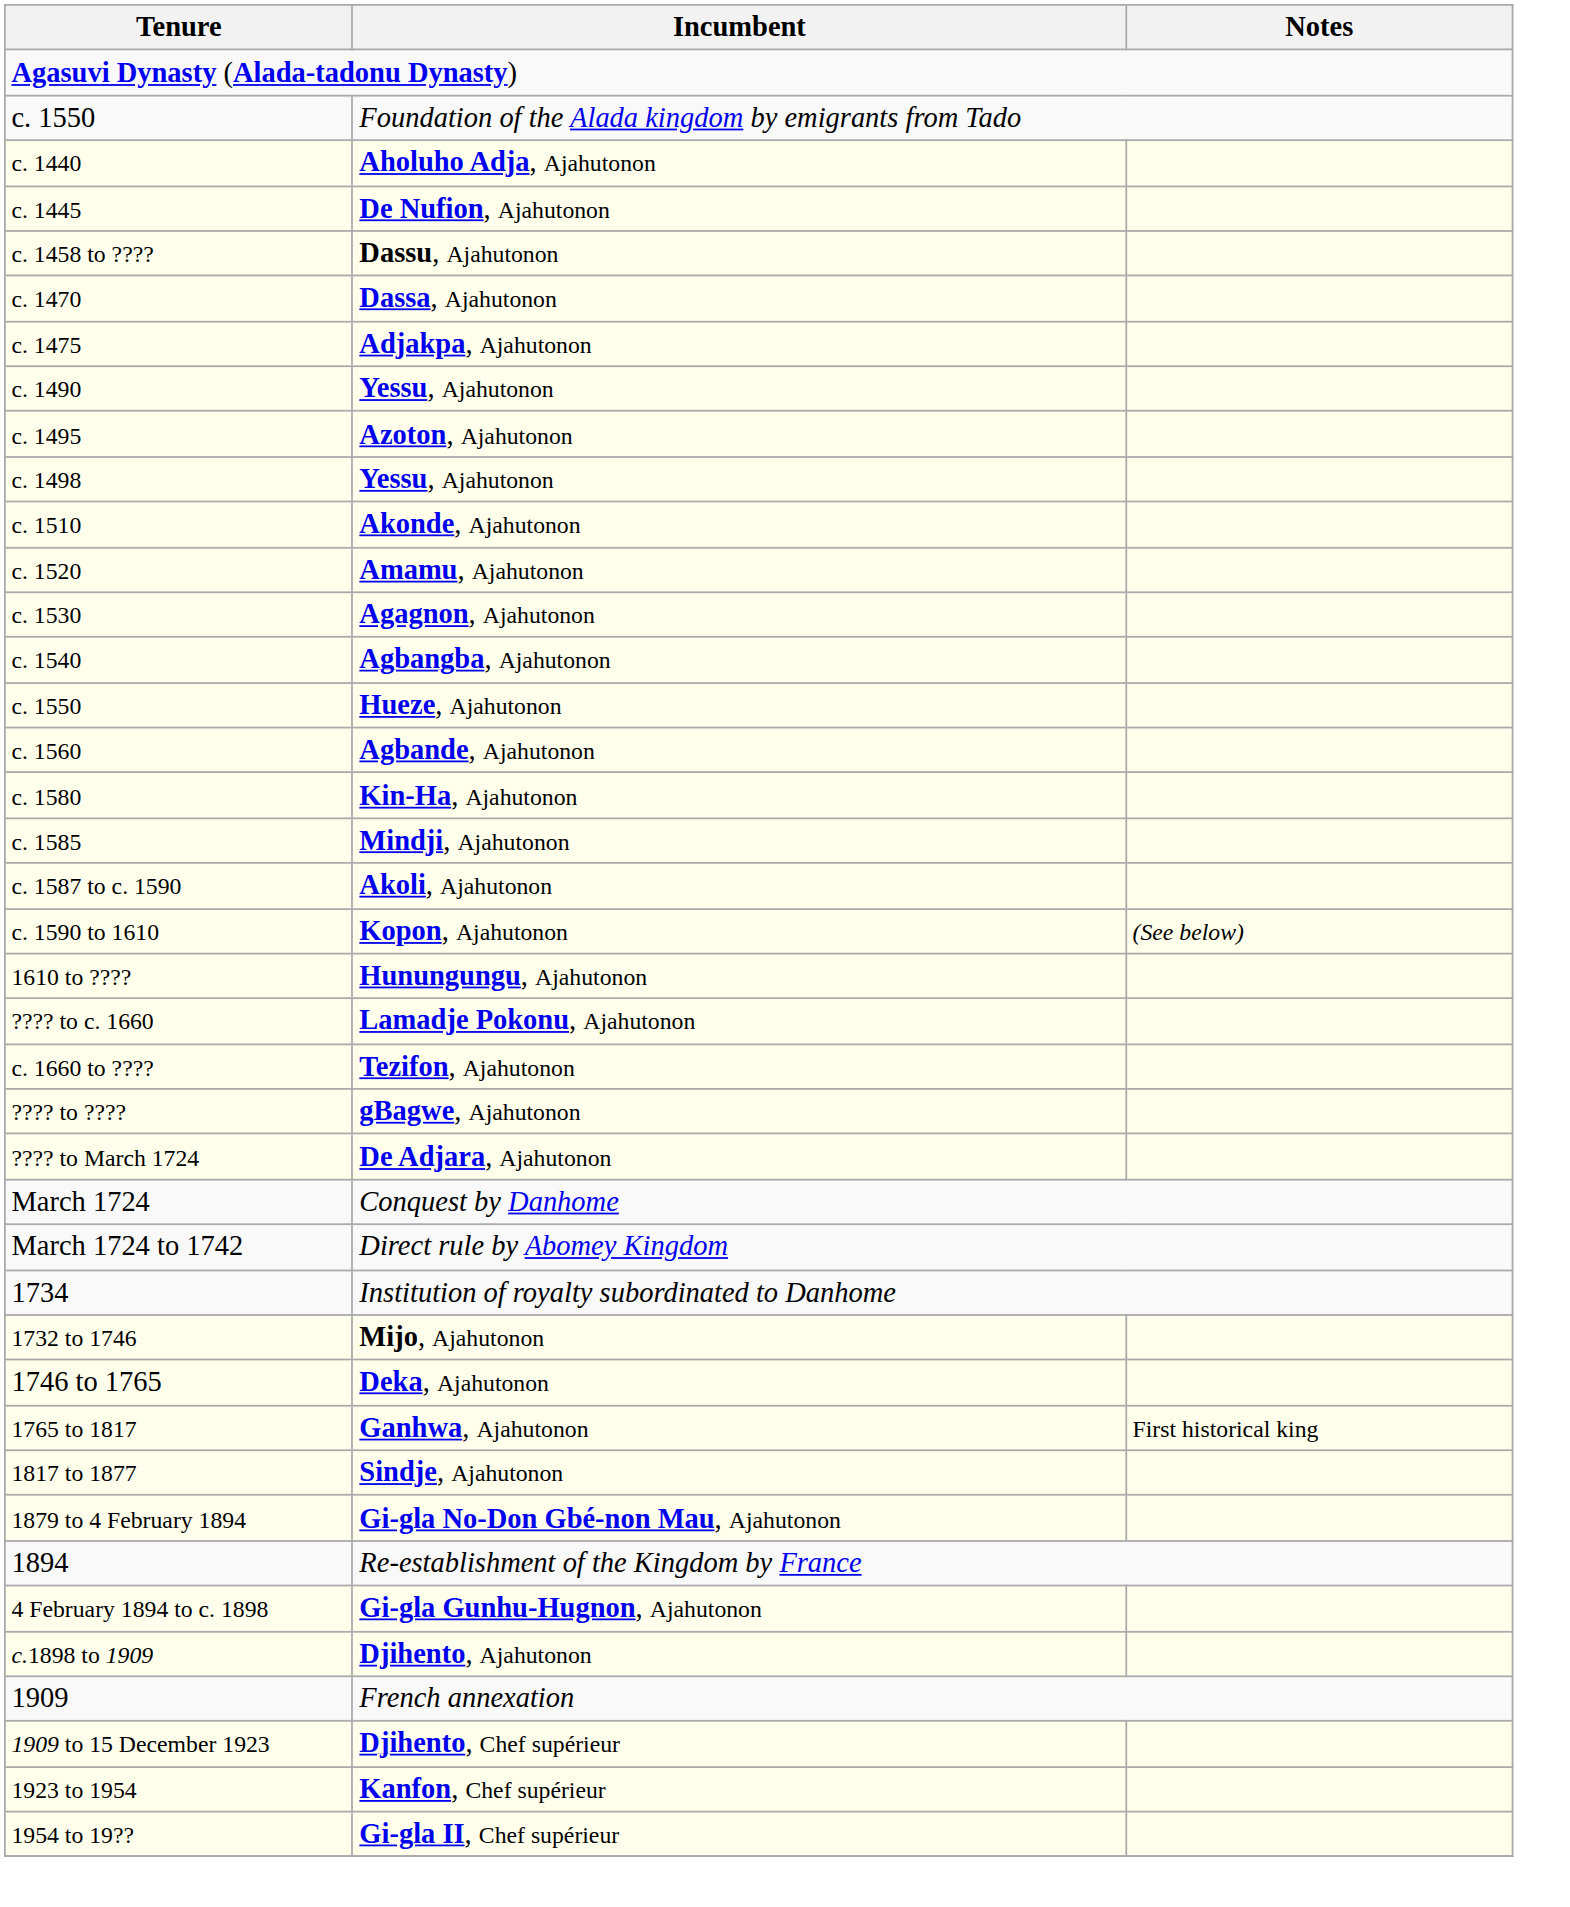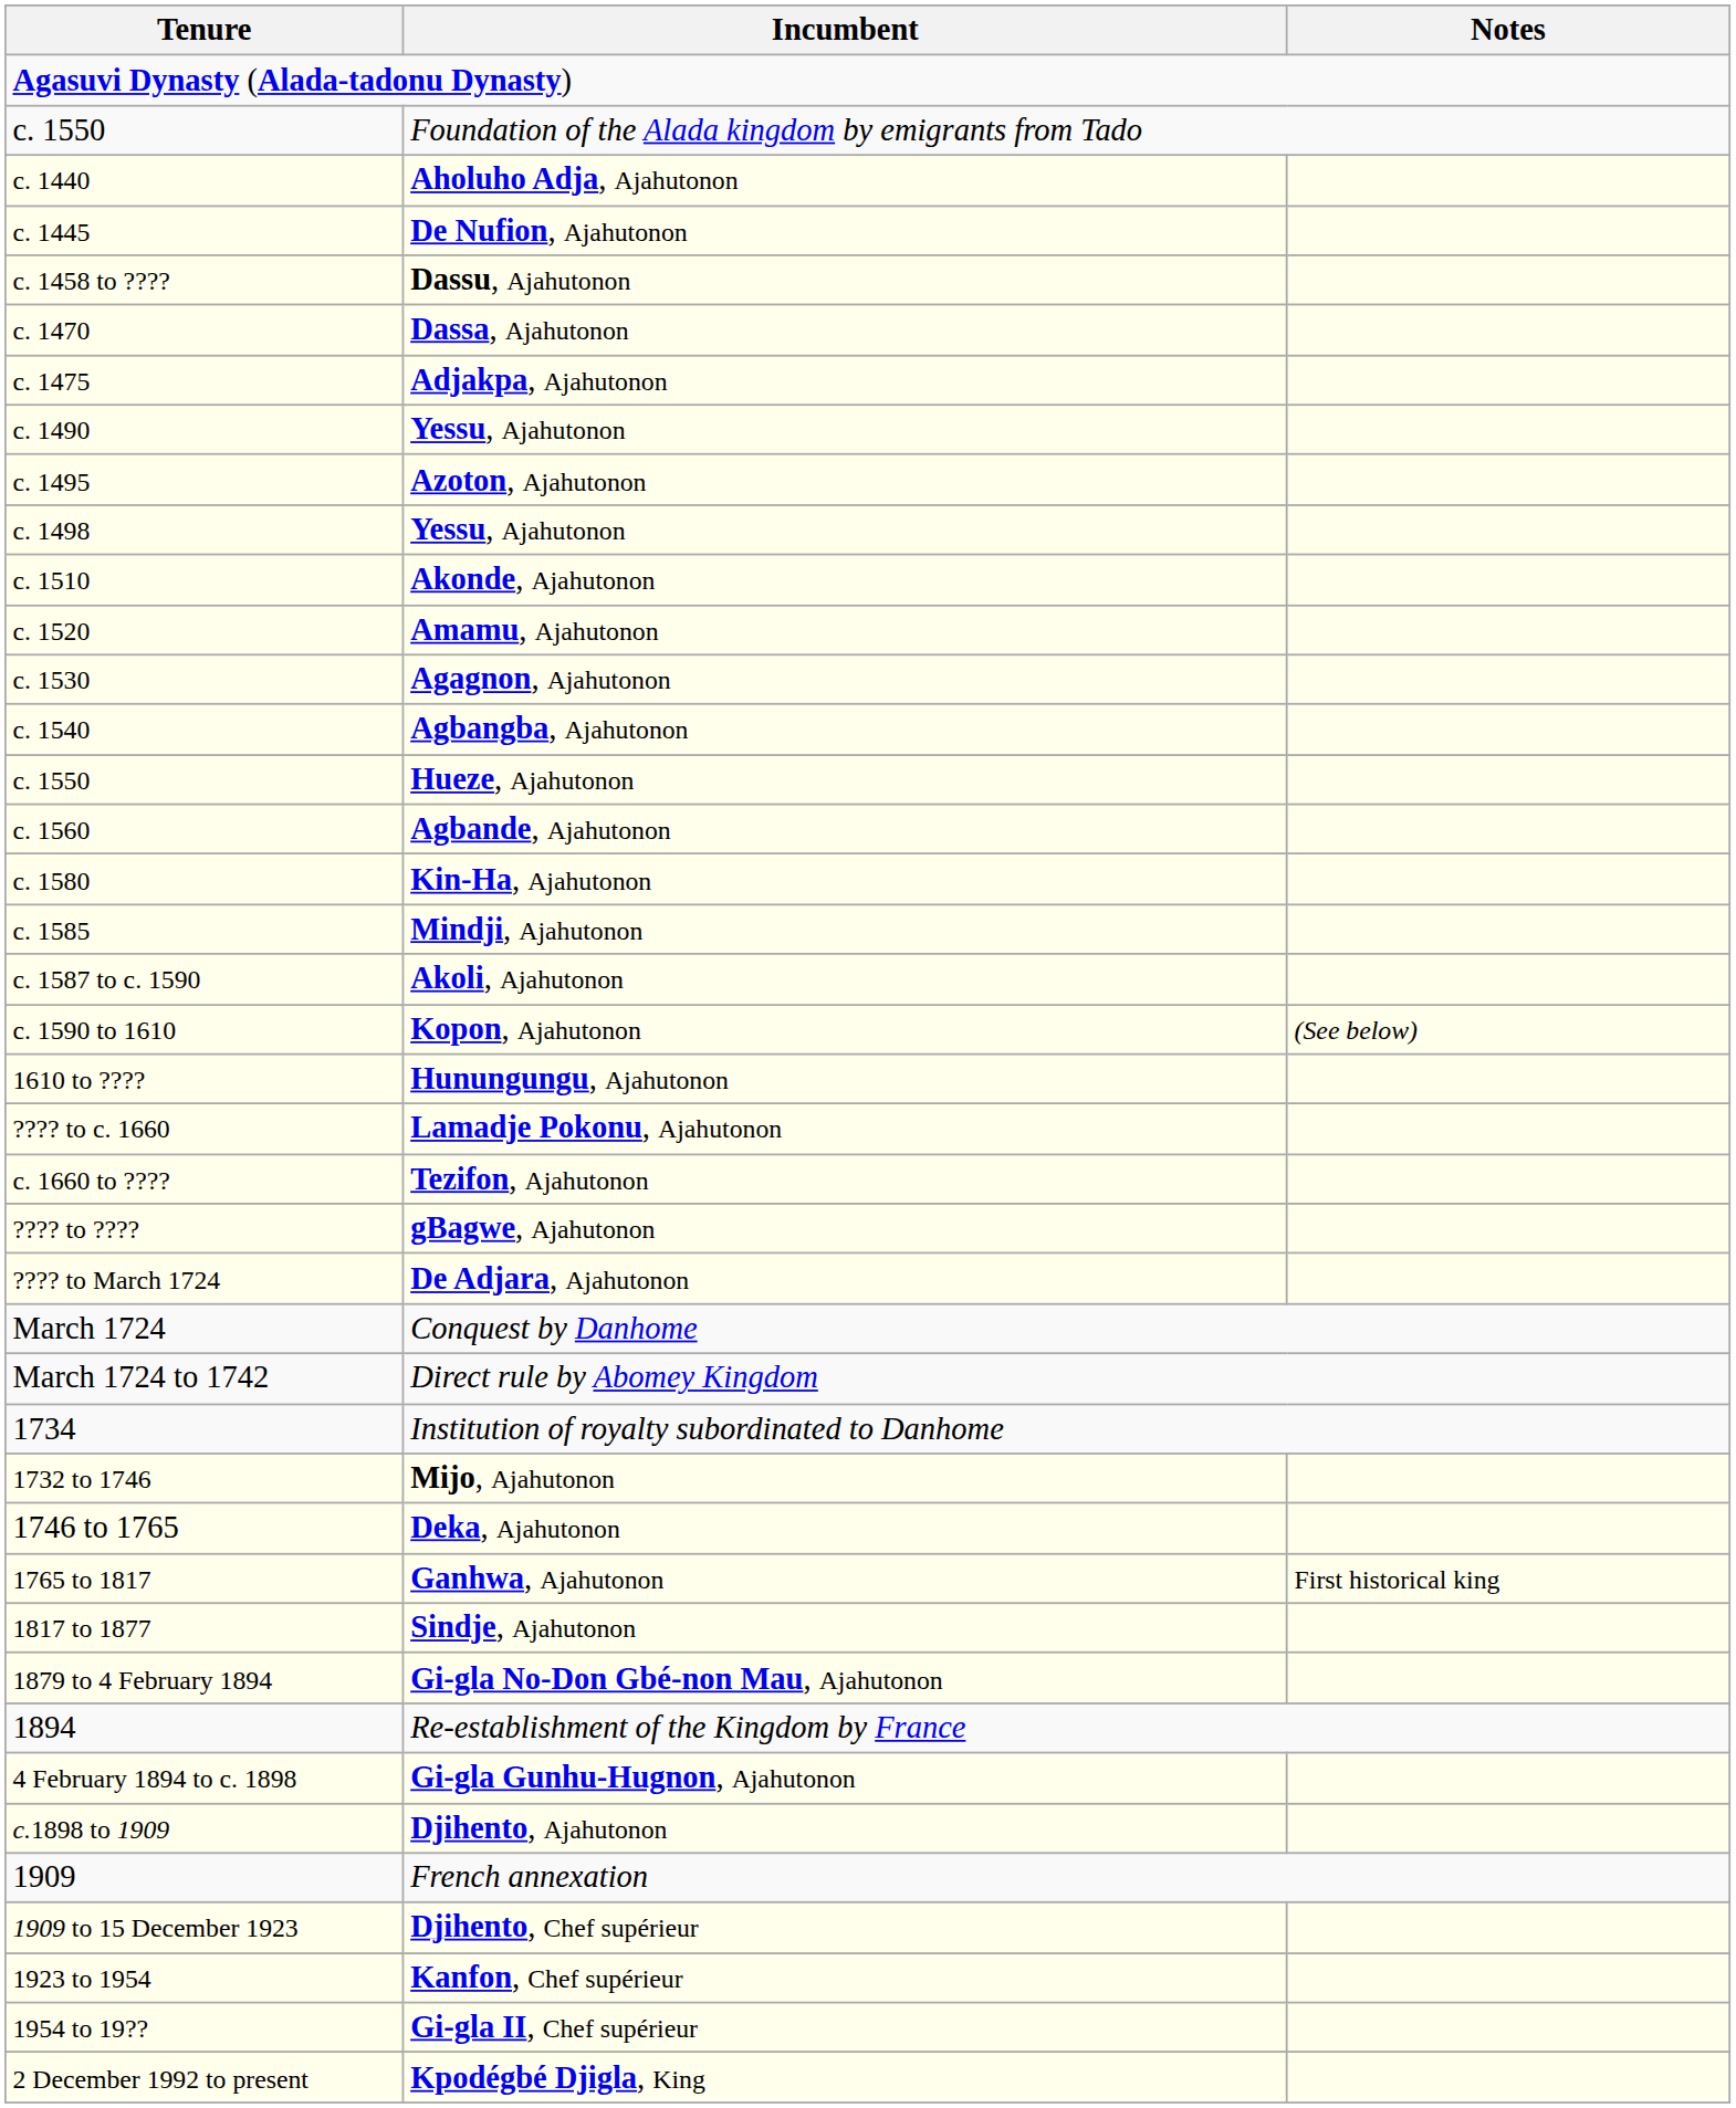 <table class="wikitable">
 <tr align=left>
 <th width="18%">Tenure</th>
 <th width="40%">Incumbent</th>
 <th width="20%">Notes</th>
 </tr>
 <tr valign=top>
 <td colspan="3"><strong><a href='#'>Agasuvi Dynasty</a></strong> (<strong><a href='#'>Alada-tadonu Dynasty</a></strong>)</td>
 </tr>
 <tr valign=top>
 <td>c. 1550</td>
 <td colspan="2"><em>Foundation of the <a href='#'>Alada kingdom</a> by emigrants from Tado</em></td>
 </tr>
 <tr valign=top bgcolor="#ffffec">
 <td><small>c. 1440 </small></td>
 <td><strong><a href='#'>Aholuho Adja</a></strong>, <small>Ajahutonon</small></td>
 <td></td>
 </tr>
 <tr valign=top bgcolor="#ffffec">
 <td><small>c. 1445 </small></td>
 <td><strong><a href='#'>De Nufion</a></strong>, <small>Ajahutonon</small></td>
 <td></td>
 </tr>
 <tr valign=top bgcolor="#ffffec">
 <td><small>c. 1458 to ????</small></td>
 <td><strong>Dassu</strong>, <small>Ajahutonon</small></td>
 <td></td>
 </tr>
 <tr valign=top bgcolor="#ffffec">
 <td><small>c. 1470 </small></td>
 <td><strong><a href='#'>Dassa</a></strong>, <small>Ajahutonon</small></td>
 <td></td>
 </tr>
 <tr valign=top bgcolor="#ffffec">
 <td><small>c. 1475 </small></td>
 <td><strong><a href='#'>Adjakpa</a></strong>, <small>Ajahutonon</small></td>
 <td></td>
 </tr>
 <tr valign=top bgcolor="#ffffec">
 <td><small>c. 1490 </small></td>
 <td><strong><a href='#'>Yessu</a></strong>, <small>Ajahutonon</small></td>
 <td></td>
 </tr>
 <tr valign=top bgcolor="#ffffec">
 <td><small>c. 1495 </small></td>
 <td><strong><a href='#'>Azoton</a></strong>, <small>Ajahutonon</small></td>
 <td></td>
 </tr>
 <tr valign=top bgcolor="#ffffec">
 <td><small>c. 1498 </small></td>
 <td><strong><a href='#'>Yessu</a></strong>, <small>Ajahutonon</small></td>
 <td></td>
 </tr>
 <tr valign=top bgcolor="#ffffec">
 <td><small>c. 1510 </small></td>
 <td><strong><a href='#'>Akonde</a></strong>, <small>Ajahutonon</small></td>
 <td></td>
 </tr>
 <tr valign=top bgcolor="#ffffec">
 <td><small>c. 1520 </small></td>
 <td><strong><a href='#'>Amamu</a></strong>, <small>Ajahutonon</small></td>
 <td></td>
 </tr>
 <tr valign=top bgcolor="#ffffec">
 <td><small>c. 1530 </small></td>
 <td><strong><a href='#'>Agagnon</a></strong>, <small>Ajahutonon</small></td>
 <td></td>
 </tr>
 <tr valign=top bgcolor="#ffffec">
 <td><small>c. 1540 </small></td>
 <td><strong><a href='#'>Agbangba</a></strong>, <small>Ajahutonon</small></td>
 <td></td>
 </tr>
 <tr valign=top bgcolor="#ffffec">
 <td><small>c. 1550 </small></td>
 <td><strong><a href='#'>Hueze</a></strong>, <small>Ajahutonon</small></td>
 <td></td>
 </tr>
 <tr valign=top bgcolor="#ffffec">
 <td><small>c. 1560 </small></td>
 <td><strong><a href='#'>Agbande</a></strong>, <small>Ajahutonon</small></td>
 <td></td>
 </tr>
 <tr valign=top bgcolor="#ffffec">
 <td><small>c. 1580 </small></td>
 <td><strong><a href='#'>Kin-Ha</a></strong>, <small>Ajahutonon</small></td>
 <td></td>
 </tr>
 <tr valign=top bgcolor="#ffffec">
 <td><small>c. 1585 </small></td>
 <td><strong><a href='#'>Mindji</a></strong>, <small>Ajahutonon</small></td>
 <td></td>
 </tr>
 <tr valign=top bgcolor="#ffffec">
 <td><small>c. 1587 to c. 1590 </small></td>
 <td><strong><a href='#'>Akoli</a></strong>, <small>Ajahutonon</small></td>
 <td></td>
 </tr>
 <tr valign=top bgcolor="#ffffec">
 <td><small>c. 1590 to 1610</small></td>
 <td><strong><a href='#'>Kopon</a></strong>, <small>Ajahutonon</small></td>
 <td><small><em>(See below)</em></small></td>
 </tr>
 <tr valign=top bgcolor="#ffffec">
 <td><small>1610 to ????</small></td>
 <td><strong><a href='#'>Hunungungu</a></strong>, <small>Ajahutonon</small></td>
 <td></td>
 </tr>
 <tr valign=top bgcolor="#ffffec">
 <td><small>???? to c. 1660 </small></td>
 <td><strong><a href='#'>Lamadje Pokonu</a></strong>, <small>Ajahutonon</small></td>
 <td></td>
 </tr>
 <tr valign=top bgcolor="#ffffec">
 <td><small>c. 1660 to ????</small></td>
 <td><strong><a href='#'>Tezifon</a></strong>, <small>Ajahutonon</small></td>
 <td></td>
 </tr>
 <tr valign=top bgcolor="#ffffec">
 <td><small>???? to ????</small></td>
 <td><strong><a href='#'>gBagwe</a></strong>, <small>Ajahutonon</small></td>
 <td></td>
 </tr>
 <tr valign=top bgcolor="#ffffec">
 <td><small>???? to March 1724</small></td>
 <td><strong><a href='#'>De Adjara</a></strong>, <small>Ajahutonon</small></td>
 <td></td>
 </tr>
 <tr valign=top>
 <td>March 1724</td>
 <td colspan="2"><em>Conquest by <a href='#'>Danhome</a></em></td>
 </tr>
 <tr valign=top>
 <td>March 1724 to 1742</td>
 <td colspan="2"><em>Direct rule by <a href='#'>Abomey Kingdom</a></em></td>
 </tr>
 <tr valign=top>
 <td>1734</td>
 <td colspan="2"><em>Institution of royalty subordinated to Danhome</em></td>
 </tr>
 <tr valign=top bgcolor="#ffffec">
 <td><small>1732 to 1746</small></td>
 <td><strong>Mijo</strong>, <small>Ajahutonon</small></td>
 <td></td>
 </tr>
 <tr valign=top bgcolor="#ffffec">
 <td>1746 to 1765</td>
 <td><strong><a href='#'>Deka</a></strong>, <small>Ajahutonon</small></td>
 <td></td>
 </tr>
 <tr valign="top" bgcolor="#ffffec">
 <td><small>1765 to 1817</small></td>
 <td><strong><a href='#'>Ganhwa</a></strong>, <small>Ajahutonon</small></td>
 <td><small>First historical king</small></td>
 </tr>
 <tr valign="top" bgcolor="#ffffec">
 <td><small>1817 to 1877</small></td>
 <td><strong><a href='#'>Sindje</a></strong>, <small>Ajahutonon</small></td>
 <td></td>
 </tr>
 <tr valign=top bgcolor="#ffffec">
 <td><small>1879 to 4 February 1894</small></td>
 <td><strong><a href='#'>Gi-gla No-Don Gbé-non Mau</a></strong>, <small>Ajahutonon</small></td>
 <td> </td>
 </tr>
 <tr valign=top>
 <td>1894</td>
 <td colspan="2"><em>Re-establishment of the Kingdom by <a href='#'>France</a></em></td>
 </tr>
 <tr valign=top bgcolor="#ffffec">
 <td><small>4 February 1894 to c. 1898  </small></td>
 <td><strong><a href='#'>Gi-gla Gunhu-Hugnon</a></strong>, <small>Ajahutonon</small></td>
 <td> </td>
 </tr>
 <tr valign=top bgcolor="#ffffec">
 <td><small><em>c.</em>1898 to <em>1909</em></small></td>
 <td><strong><a href='#'>Djihento</a></strong>, <small>Ajahutonon</small></td>
 <td> </td>
 </tr>
 <tr valign=top>
 <td>1909</td>
 <td colspan="2"><em>French annexation</em></td>
 </tr>
 <tr valign=top bgcolor="#ffffec">
 <td><small><em>1909</em> to 15 December 1923</small></td>
 <td><strong><a href='#'>Djihento</a></strong>, <small>Chef supérieur</small></td>
 <td> </td>
 </tr>
 <tr valign=top bgcolor="#ffffec">
 <td><small>1923 to 1954</small></td>
 <td><strong><a href='#'>Kanfon</a></strong>, <small>Chef supérieur</small></td>
 <td></td>
 </tr>
 <tr valign=top bgcolor="#ffffec">
 <td><small>1954 to 19??</small></td>
 <td><strong><a href='#'>Gi-gla II</a></strong>, <small>Chef supérieur</small></td>
 <td></td>
 </tr>
 <tr valign=top bgcolor="#ffffec">
+<td><small>2 December 1992 to present</small></td>
+<td><strong><a href='#'>Kpodégbé Djigla</a></strong>, <small>King</small></td>
+<td></td>
+</tr>
+<tr valign=top bgcolor="#ffffec">
 </tr>
 </table>
